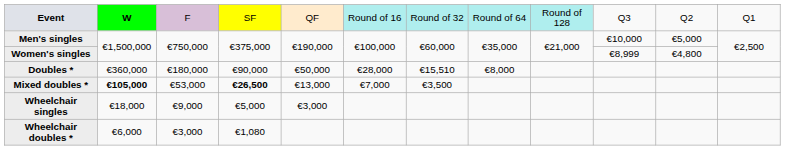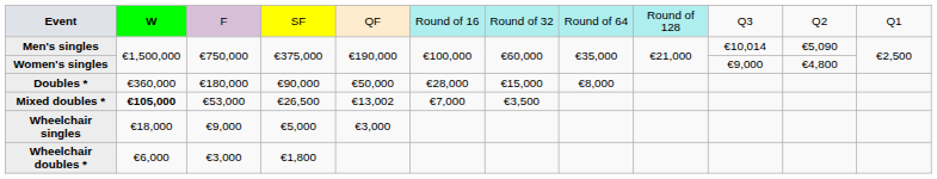 <table class=wikitable style=font-size:90%;text-align:center>
 <tr>
 <td width=130 bgcolor=#dfe2e9><strong>Event</strong></td>
 <td width=80 bgcolor=lime><strong>W</strong></td>
 <td width=85 bgcolor=#D8BFD8>F</td>
 <td width=85 bgcolor=#FFFF00>SF</td>
 <td width=85 bgcolor=#ffebcd>QF</td>
 <td width=85 bgcolor=#afeeee>Round of 16</td>
 <td width=85 bgcolor=#afeeee>Round of 32</td>
 <td width=85 bgcolor=#afeeee>Round of 64</td>
 <td width=85 bgcolor=#afeeee>Round of 128</td>
 <td width=85>Q3</td>
 <td width=85>Q2</td>
 <td width=85>Q1</td>
 </tr>
 <tr>
 <td style="background:#ededed;"><strong>Men's singles</strong></td>
 <td rowspan=2>€1,500,000</td>
 <td rowspan=2>€750,000</td>
 <td rowspan=2>€375,000</td>
 <td rowspan=2>€190,000</td>
 <td rowspan=2>€100,000</td>
 <td rowspan=2>€60,000</td>
 <td rowspan=2>€35,000</td>
 <td rowspan=2>€21,000</td>
-<td>€10,000</td>
-<td>€5,000</td>
+<td>€10,014</td>
+<td>€5,090</td>
 <td rowspan=2>€2,500</td>
 </tr>
 <tr>
 <td style="background:#ededed;"><strong>Women's singles</strong></td>
-<td>€8,999</td>
+<td>€9,000</td>
 <td>€4,800</td>
 </tr>
 <tr>
 <td style="background:#ededed;"><strong>Doubles *</strong></td>
 <td>€360,000</td>
 <td>€180,000</td>
 <td>€90,000</td>
 <td>€50,000</td>
 <td>€28,000</td>
-<td>€15,510</td>
+<td>€15,000</td>
 <td>€8,000</td>
 <td></td>
 <td></td>
 <td></td>
 <td></td>
 </tr>
 <tr>
 <td style="background:#ededed;"><strong>Mixed doubles *</strong></td>
 <td><strong>€105,000</strong></td>
 <td>€53,000</td>
-<td><strong>€26,500</strong></td>
-<td>€13,000</td>
+<td>€26,500</td>
+<td>€13,002</td>
 <td>€7,000</td>
 <td>€3,500</td>
 <td></td>
 <td></td>
 <td></td>
 <td></td>
 <td></td>
 </tr>
 <tr>
 <td style="background:#ededed;"><strong>Wheelchair singles</strong></td>
 <td>€18,000</td>
 <td>€9,000</td>
 <td>€5,000</td>
 <td>€3,000</td>
 <td></td>
 <td></td>
 <td></td>
 <td></td>
 <td></td>
 <td></td>
 <td></td>
 </tr>
 <tr>
 <td style="background:#ededed;"><strong>Wheelchair doubles *</strong></td>
 <td>€6,000</td>
 <td>€3,000</td>
-<td>€1,080</td>
+<td>€1,800</td>
 <td></td>
 <td></td>
 <td></td>
 <td></td>
 <td></td>
 <td></td>
 <td></td>
 <td></td>
 </tr>
 </table>
